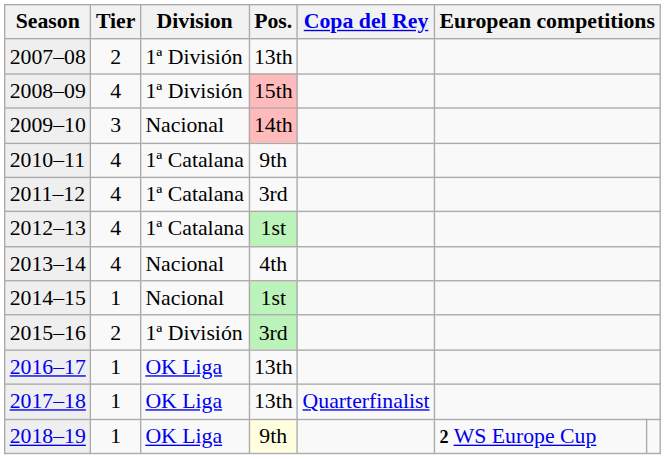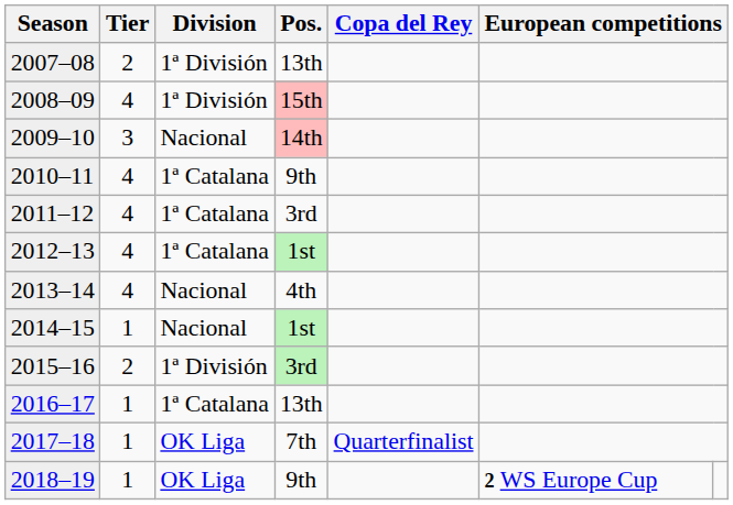 <table class="wikitable">
 <tr>
 <th>Season</th>
 <th>Tier</th>
 <th>Division</th>
 <th>Pos.</th>
 <th><a href='#'>Copa del Rey</a></th>
 <th colspan=2>European competitions</th>
 </tr>
 <tr>
 <td style="background:#efefef;">2007–08</td>
 <td align="center">2</td>
 <td>1ª División</td>
 <td align="center">13th</td>
 <td></td>
 <td colspan=2></td>
 </tr>
 <tr>
 <td style="background:#efefef;">2008–09</td>
 <td align="center">4</td>
 <td>1ª División</td>
 <td align="center" bgcolor=#FFBBBB>15th</td>
 <td></td>
 <td colspan=2></td>
 </tr>
 <tr>
 <td style="background:#efefef;">2009–10</td>
 <td align="center">3</td>
 <td>Nacional</td>
 <td align="center" bgcolor=#FFBBBB>14th</td>
 <td></td>
 <td colspan=2></td>
 </tr>
 <tr>
 <td style="background:#efefef;">2010–11</td>
 <td align="center">4</td>
 <td>1ª Catalana</td>
 <td align="center">9th</td>
 <td></td>
 <td colspan=2></td>
 </tr>
 <tr>
 <td style="background:#efefef;">2011–12</td>
 <td align="center">4</td>
 <td>1ª Catalana</td>
 <td align="center">3rd</td>
 <td></td>
 <td colspan=2></td>
 </tr>
 <tr>
 <td style="background:#efefef;">2012–13</td>
 <td align="center">4</td>
 <td>1ª Catalana</td>
 <td align="center" bgcolor=#BBF3BB>1st</td>
 <td></td>
 <td colspan=2></td>
 </tr>
 <tr>
 <td style="background:#efefef;">2013–14</td>
 <td align="center">4</td>
 <td>Nacional</td>
 <td align="center">4th</td>
 <td></td>
 <td colspan=2></td>
 </tr>
 <tr>
 <td style="background:#efefef;">2014–15</td>
 <td align="center">1</td>
 <td>Nacional</td>
 <td align="center" bgcolor=#BBF3BB>1st</td>
 <td></td>
 <td colspan=2></td>
 </tr>
 <tr>
 <td style="background:#efefef;">2015–16</td>
 <td align="center">2</td>
 <td>1ª División</td>
 <td align="center" bgcolor=#BBF3BB>3rd</td>
 <td></td>
 <td colspan=2></td>
 </tr>
 <tr>
 <td style="background:#efefef;"><a href='#'>2016–17</a></td>
 <td align="center">1</td>
-<td><a href='#'>OK Liga</a></td>
+<td>1ª Catalana</td>
 <td align="center">13th</td>
 <td></td>
 <td colspan=2></td>
 </tr>
 <tr>
 <td style="background:#efefef;"><a href='#'>2017–18</a></td>
 <td align="center">1</td>
 <td><a href='#'>OK Liga</a></td>
-<td align="center">13th</td>
+<td align=center>7th</td>
 <td><a href='#'>Quarterfinalist</a></td>
 <td colspan=2></td>
 </tr>
 <tr>
 <td style="background:#efefef;"><a href='#'>2018–19</a></td>
 <td align="center">1</td>
 <td><a href='#'>OK Liga</a></td>
-<td align=center style="background: lightyellow;">9th</td>
+<td align=center>9th</td>
 <td></td>
 <td><small><strong>2</strong></small> <a href='#'>WS Europe Cup</a></td>
 <td align=center></td>
 </tr>
 </table>
